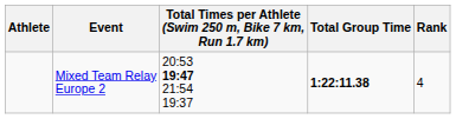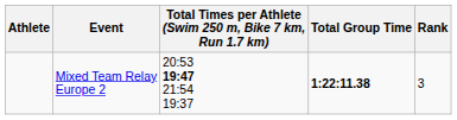 <table class="wikitable" border="1">
 <tr>
 <th>Athlete</th>
 <th>Event</th>
 <th>Total Times per Athlete <br> <em>(Swim 250 m, Bike 7 km, <br> Run 1.7 km)</th>
 <th>Total Group Time</th>
 <th>Rank</th>
 </tr>
 <tr>
 <td><br><strong></strong><br><br></td>
 <td><a href='#'>Mixed Team Relay <br> Europe 2</a></td>
 <td>20:53<br><strong>19:47</strong><br>21:54<br>19:37</td>
 <td><strong>1:22:11.38</strong></td>
-<td>4</td>
+<td>3</td>
 </tr>
 </table>
